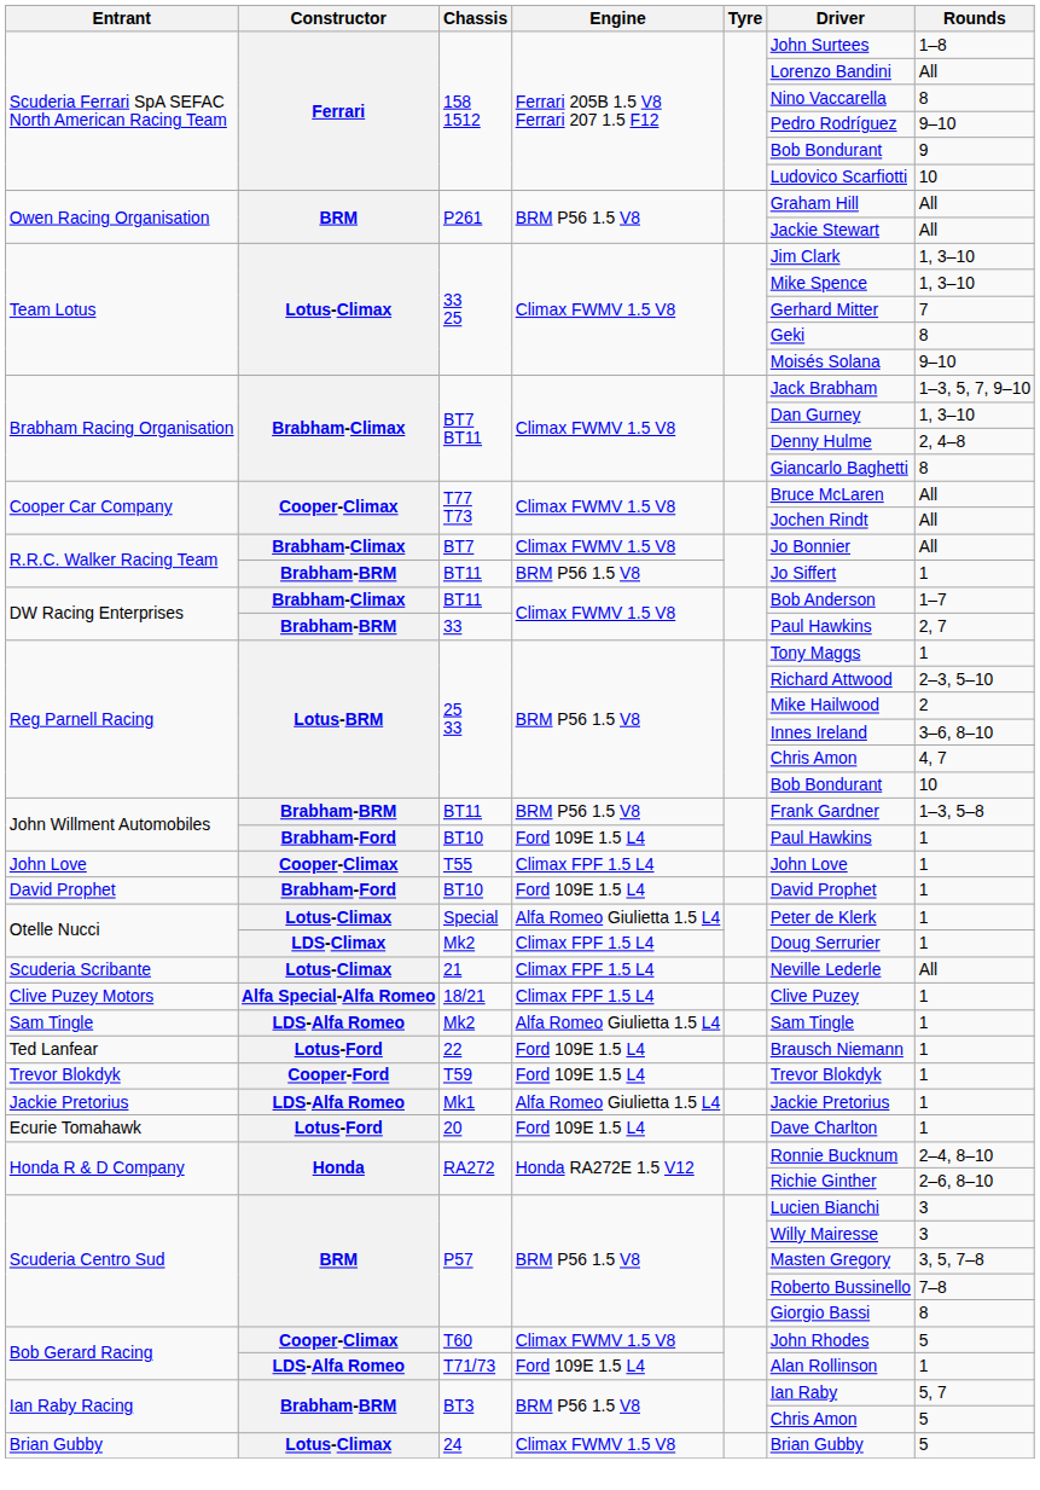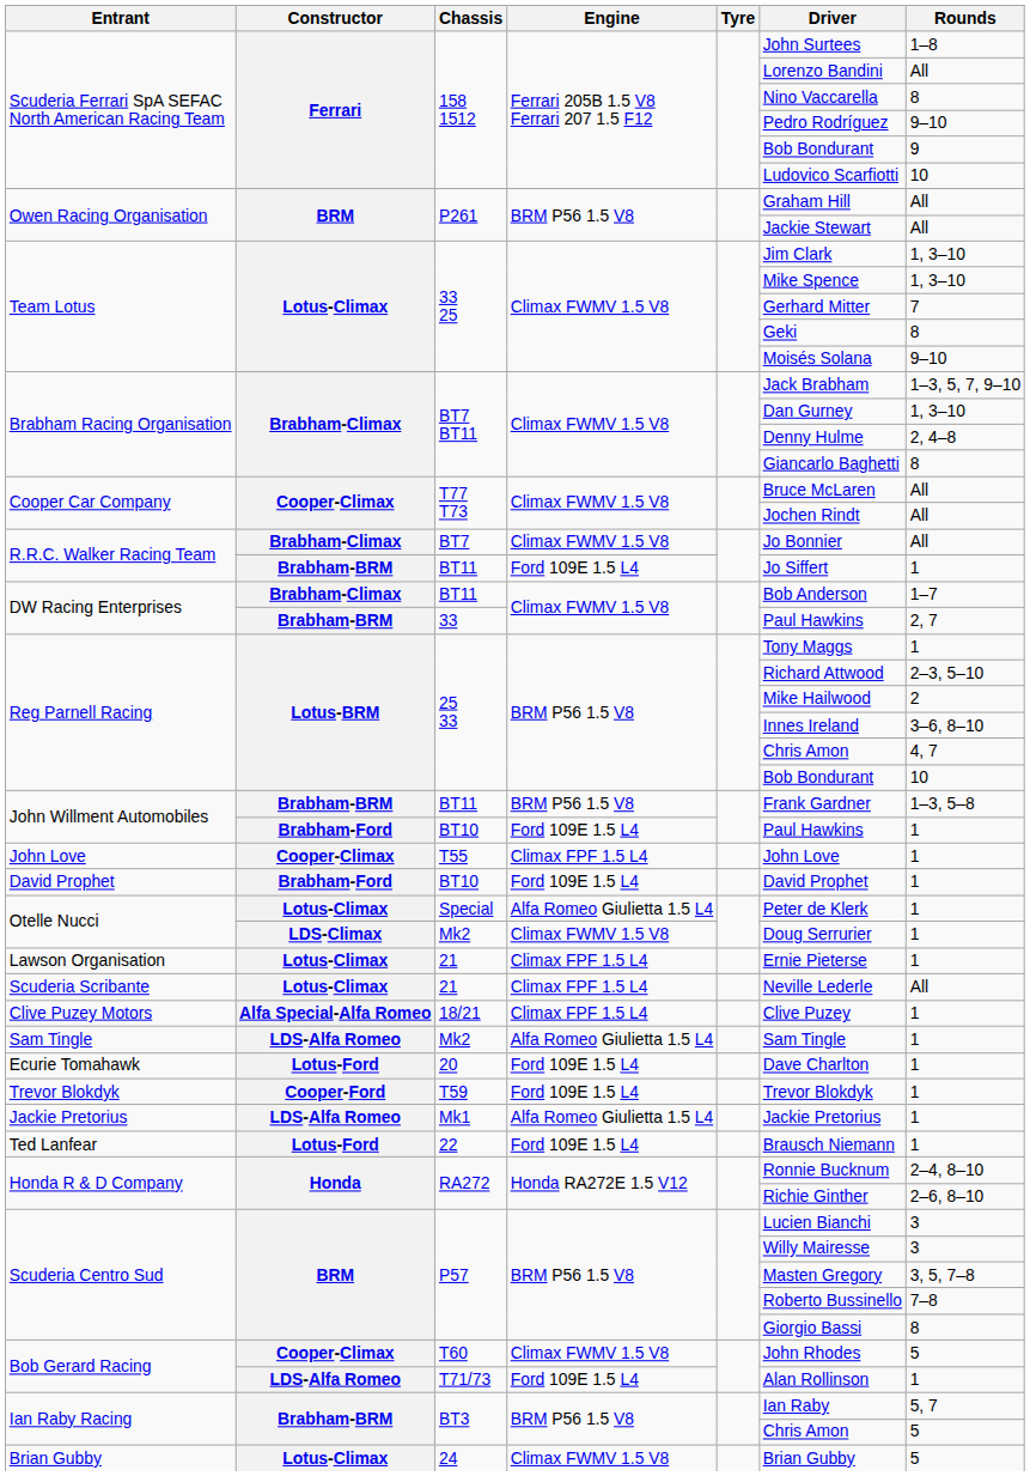 <table class="wikitable sortable" style="font-size: 85%">
 <tr>
 <th>Entrant</th>
 <th>Constructor</th>
 <th>Chassis</th>
 <th>Engine</th>
 <th>Tyre</th>
 <th>Driver</th>
 <th>Rounds</th>
 </tr>
 <tr>
 <td rowspan=6> <a href='#'>Scuderia Ferrari</a> SpA SEFAC<br> <a href='#'>North American Racing Team</a></td>
 <th rowspan=6><a href='#'>Ferrari</a></th>
 <td rowspan=6><a href='#'>158</a><br><a href='#'>1512</a></td>
 <td rowspan=6><a href='#'>Ferrari</a> 205B 1.5 <a href='#'>V8</a><br><a href='#'>Ferrari</a> 207 1.5 <a href='#'>F12</a></td>
 <td rowspan=6></td>
 <td> <a href='#'>John Surtees</a></td>
 <td>1–8</td>
 </tr>
 <tr>
 <td> <a href='#'>Lorenzo Bandini</a></td>
 <td>All</td>
 </tr>
 <tr>
 <td> <a href='#'>Nino Vaccarella</a></td>
 <td>8</td>
 </tr>
 <tr>
 <td> <a href='#'>Pedro Rodríguez</a></td>
 <td>9–10</td>
 </tr>
 <tr>
 <td> <a href='#'>Bob Bondurant</a></td>
 <td>9</td>
 </tr>
 <tr>
 <td> <a href='#'>Ludovico Scarfiotti</a></td>
 <td>10</td>
 </tr>
 <tr>
 <td rowspan=2> <a href='#'>Owen Racing Organisation</a></td>
 <th rowspan=2><a href='#'>BRM</a></th>
 <td rowspan=2><a href='#'>P261</a></td>
 <td rowspan=2><a href='#'>BRM</a> P56 1.5 <a href='#'>V8</a></td>
 <td rowspan=2></td>
 <td> <a href='#'>Graham Hill</a></td>
 <td>All</td>
 </tr>
 <tr>
 <td> <a href='#'>Jackie Stewart</a></td>
 <td>All</td>
 </tr>
 <tr>
 <td rowspan=5> <a href='#'>Team Lotus</a></td>
 <th rowspan=5><a href='#'>Lotus</a>-<a href='#'>Climax</a></th>
 <td rowspan=5><a href='#'>33</a><br><a href='#'>25</a></td>
 <td rowspan=5><a href='#'>Climax FWMV 1.5 V8</a></td>
 <td rowspan=5></td>
 <td> <a href='#'>Jim Clark</a></td>
 <td>1, 3–10</td>
 </tr>
 <tr>
 <td> <a href='#'>Mike Spence</a></td>
 <td>1, 3–10</td>
 </tr>
 <tr>
 <td> <a href='#'>Gerhard Mitter</a></td>
 <td>7</td>
 </tr>
 <tr>
 <td> <a href='#'>Geki</a></td>
 <td>8</td>
 </tr>
 <tr>
 <td> <a href='#'>Moisés Solana</a></td>
 <td>9–10</td>
 </tr>
 <tr>
 <td rowspan=4> <a href='#'>Brabham Racing Organisation</a></td>
 <th rowspan=4><a href='#'>Brabham</a>-<a href='#'>Climax</a></th>
 <td rowspan=4><a href='#'>BT7</a><br><a href='#'>BT11</a></td>
 <td rowspan=4><a href='#'>Climax FWMV 1.5 V8</a></td>
 <td rowspan=4></td>
 <td> <a href='#'>Jack Brabham</a></td>
 <td>1–3, 5, 7, 9–10</td>
 </tr>
 <tr>
 <td> <a href='#'>Dan Gurney</a></td>
 <td>1, 3–10</td>
 </tr>
 <tr>
 <td> <a href='#'>Denny Hulme</a></td>
 <td>2, 4–8</td>
 </tr>
 <tr>
 <td> <a href='#'>Giancarlo Baghetti</a></td>
 <td>8</td>
 </tr>
 <tr>
 <td rowspan=2> <a href='#'>Cooper Car Company</a></td>
 <th rowspan=2><a href='#'>Cooper</a>-<a href='#'>Climax</a></th>
 <td rowspan=2><a href='#'>T77</a><br><a href='#'>T73</a></td>
 <td rowspan=2><a href='#'>Climax FWMV 1.5 V8</a></td>
 <td rowspan=2></td>
 <td> <a href='#'>Bruce McLaren</a></td>
 <td>All</td>
 </tr>
 <tr>
 <td> <a href='#'>Jochen Rindt</a></td>
 <td>All</td>
 </tr>
 <tr>
 <td rowspan=2> <a href='#'>R.R.C. Walker Racing Team</a></td>
 <th><a href='#'>Brabham</a>-<a href='#'>Climax</a></th>
 <td><a href='#'>BT7</a></td>
 <td><a href='#'>Climax FWMV 1.5 V8</a></td>
 <td rowspan=2></td>
 <td> <a href='#'>Jo Bonnier</a></td>
 <td>All</td>
 </tr>
 <tr>
 <th><a href='#'>Brabham</a>-<a href='#'>BRM</a></th>
 <td><a href='#'>BT11</a></td>
-<td><a href='#'>BRM</a> P56 1.5 <a href='#'>V8</a></td>
+<td><a href='#'>Ford</a> 109E 1.5 <a href='#'>L4</a></td>
 <td> <a href='#'>Jo Siffert</a></td>
 <td>1</td>
 </tr>
 <tr>
 <td rowspan=2> DW Racing Enterprises</td>
 <th><a href='#'>Brabham</a>-<a href='#'>Climax</a></th>
 <td><a href='#'>BT11</a></td>
 <td rowspan=2><a href='#'>Climax FWMV 1.5 V8</a></td>
 <td rowspan=2></td>
 <td> <a href='#'>Bob Anderson</a></td>
 <td>1–7</td>
 </tr>
 <tr>
 <th><a href='#'>Brabham</a>-<a href='#'>BRM</a></th>
 <td><a href='#'>33</a></td>
 <td> <a href='#'>Paul Hawkins</a></td>
 <td>2, 7</td>
 </tr>
 <tr>
 <td rowspan=6> <a href='#'>Reg Parnell Racing</a></td>
 <th rowspan=6><a href='#'>Lotus</a>-<a href='#'>BRM</a></th>
 <td rowspan=6><a href='#'>25</a><br><a href='#'>33</a></td>
 <td rowspan=6><a href='#'>BRM</a> P56 1.5 <a href='#'>V8</a></td>
 <td rowspan=6></td>
 <td> <a href='#'>Tony Maggs</a></td>
 <td>1</td>
 </tr>
 <tr>
 <td> <a href='#'>Richard Attwood</a></td>
 <td>2–3, 5–10</td>
 </tr>
 <tr>
 <td> <a href='#'>Mike Hailwood</a></td>
 <td>2</td>
 </tr>
 <tr>
 <td> <a href='#'>Innes Ireland</a></td>
 <td>3–6, 8–10</td>
 </tr>
 <tr>
 <td> <a href='#'>Chris Amon</a></td>
 <td>4, 7</td>
 </tr>
 <tr>
 <td> <a href='#'>Bob Bondurant</a></td>
 <td>10</td>
 </tr>
 <tr>
 <td rowspan=2> John Willment Automobiles</td>
 <th><a href='#'>Brabham</a>-<a href='#'>BRM</a></th>
 <td><a href='#'>BT11</a></td>
 <td><a href='#'>BRM</a> P56 1.5 <a href='#'>V8</a></td>
 <td rowspan=2></td>
 <td> <a href='#'>Frank Gardner</a></td>
 <td>1–3, 5–8</td>
 </tr>
 <tr>
 <th><a href='#'>Brabham</a>-<a href='#'>Ford</a></th>
 <td><a href='#'>BT10</a></td>
 <td><a href='#'>Ford</a> 109E 1.5 <a href='#'>L4</a></td>
 <td> <a href='#'>Paul Hawkins</a></td>
 <td>1</td>
 </tr>
 <tr>
 <td> <a href='#'>John Love</a></td>
 <th><a href='#'>Cooper</a>-<a href='#'>Climax</a></th>
 <td><a href='#'>T55</a></td>
 <td><a href='#'>Climax FPF 1.5 L4</a></td>
 <td></td>
 <td> <a href='#'>John Love</a></td>
 <td>1</td>
 </tr>
 <tr>
 <td> <a href='#'>David Prophet</a></td>
 <th><a href='#'>Brabham</a>-<a href='#'>Ford</a></th>
 <td><a href='#'>BT10</a></td>
 <td><a href='#'>Ford</a> 109E 1.5 <a href='#'>L4</a></td>
 <td></td>
 <td> <a href='#'>David Prophet</a></td>
 <td>1</td>
 </tr>
 <tr>
 <td rowspan=2> Otelle Nucci</td>
 <th><a href='#'>Lotus</a>-<a href='#'>Climax</a></th>
 <td><a href='#'>Special</a></td>
 <td><a href='#'>Alfa Romeo</a> Giulietta 1.5 <a href='#'>L4</a></td>
 <td rowspan=2></td>
 <td> <a href='#'>Peter de Klerk</a></td>
 <td>1</td>
 </tr>
 <tr>
 <th><a href='#'>LDS</a>-<a href='#'>Climax</a></th>
 <td><a href='#'>Mk2</a></td>
+<td><a href='#'>Climax FWMV 1.5 V8</a></td>
+<td> <a href='#'>Doug Serrurier</a></td>
+<td>1</td>
+</tr>
+<tr>
+<td> Lawson Organisation</td>
+<th><a href='#'>Lotus</a>-<a href='#'>Climax</a></th>
+<td><a href='#'>21</a></td>
 <td><a href='#'>Climax FPF 1.5 L4</a></td>
-<td> <a href='#'>Doug Serrurier</a></td>
+<td></td>
+<td> <a href='#'>Ernie Pieterse</a></td>
 <td>1</td>
 </tr>
 <tr>
 <td> <a href='#'>Scuderia Scribante</a></td>
 <th><a href='#'>Lotus</a>-<a href='#'>Climax</a></th>
 <td><a href='#'>21</a></td>
 <td><a href='#'>Climax FPF 1.5 L4</a></td>
 <td></td>
 <td> <a href='#'>Neville Lederle</a></td>
 <td>All</td>
 </tr>
 <tr>
 <td> <a href='#'>Clive Puzey Motors</a></td>
 <th><a href='#'>Alfa Special</a>-<a href='#'>Alfa Romeo</a></th>
 <td><a href='#'>18/21</a></td>
 <td><a href='#'>Climax FPF 1.5 L4</a></td>
 <td></td>
 <td> <a href='#'>Clive Puzey</a></td>
 <td>1</td>
 </tr>
 <tr>
 <td> <a href='#'>Sam Tingle</a></td>
 <th><a href='#'>LDS</a>-<a href='#'>Alfa Romeo</a></th>
 <td><a href='#'>Mk2</a></td>
 <td><a href='#'>Alfa Romeo</a> Giulietta 1.5 <a href='#'>L4</a></td>
 <td></td>
 <td> <a href='#'>Sam Tingle</a></td>
 <td>1</td>
 </tr>
 <tr>
-<td> Ted Lanfear</td>
+<td> Ecurie Tomahawk</td>
 <th><a href='#'>Lotus</a>-<a href='#'>Ford</a></th>
-<td><a href='#'>22</a></td>
+<td><a href='#'>20</a></td>
 <td><a href='#'>Ford</a> 109E 1.5 <a href='#'>L4</a></td>
 <td></td>
-<td> <a href='#'>Brausch Niemann</a></td>
+<td> <a href='#'>Dave Charlton</a></td>
 <td>1</td>
 </tr>
 <tr>
 <td> <a href='#'>Trevor Blokdyk</a></td>
 <th><a href='#'>Cooper</a>-<a href='#'>Ford</a></th>
 <td><a href='#'>T59</a></td>
 <td><a href='#'>Ford</a> 109E 1.5 <a href='#'>L4</a></td>
 <td></td>
 <td> <a href='#'>Trevor Blokdyk</a></td>
 <td>1</td>
 </tr>
 <tr>
 <td> <a href='#'>Jackie Pretorius</a></td>
 <th><a href='#'>LDS</a>-<a href='#'>Alfa Romeo</a></th>
 <td><a href='#'>Mk1</a></td>
 <td><a href='#'>Alfa Romeo</a> Giulietta 1.5 <a href='#'>L4</a></td>
 <td></td>
 <td> <a href='#'>Jackie Pretorius</a></td>
 <td>1</td>
 </tr>
 <tr>
-<td> Ecurie Tomahawk</td>
+<td> Ted Lanfear</td>
 <th><a href='#'>Lotus</a>-<a href='#'>Ford</a></th>
-<td><a href='#'>20</a></td>
+<td><a href='#'>22</a></td>
 <td><a href='#'>Ford</a> 109E 1.5 <a href='#'>L4</a></td>
 <td></td>
-<td> <a href='#'>Dave Charlton</a></td>
+<td> <a href='#'>Brausch Niemann</a></td>
 <td>1</td>
 </tr>
 <tr>
 <td rowspan=2> <a href='#'>Honda R & D Company</a></td>
 <th rowspan=2><a href='#'>Honda</a></th>
 <td rowspan=2><a href='#'>RA272</a></td>
 <td rowspan=2><a href='#'>Honda</a> RA272E 1.5 <a href='#'>V12</a></td>
 <td rowspan=2></td>
 <td> <a href='#'>Ronnie Bucknum</a></td>
 <td>2–4, 8–10</td>
 </tr>
 <tr>
 <td> <a href='#'>Richie Ginther</a></td>
 <td>2–6, 8–10</td>
 </tr>
 <tr>
 <td rowspan=5> <a href='#'>Scuderia Centro Sud</a></td>
 <th rowspan=5><a href='#'>BRM</a></th>
 <td rowspan=5><a href='#'>P57</a></td>
 <td rowspan=5><a href='#'>BRM</a> P56 1.5 <a href='#'>V8</a></td>
 <td rowspan=5></td>
 <td> <a href='#'>Lucien Bianchi</a></td>
 <td>3</td>
 </tr>
 <tr>
 <td> <a href='#'>Willy Mairesse</a></td>
 <td>3</td>
 </tr>
 <tr>
 <td> <a href='#'>Masten Gregory</a></td>
 <td>3, 5, 7–8</td>
 </tr>
 <tr>
 <td> <a href='#'>Roberto Bussinello</a></td>
 <td>7–8</td>
 </tr>
 <tr>
 <td> <a href='#'>Giorgio Bassi</a></td>
 <td>8</td>
 </tr>
 <tr>
 <td rowspan=2> <a href='#'>Bob Gerard Racing</a></td>
 <th><a href='#'>Cooper</a>-<a href='#'>Climax</a></th>
 <td><a href='#'>T60</a></td>
 <td><a href='#'>Climax FWMV 1.5 V8</a></td>
 <td rowspan=2></td>
 <td> <a href='#'>John Rhodes</a></td>
 <td>5</td>
 </tr>
 <tr>
 <th><a href='#'>LDS</a>-<a href='#'>Alfa Romeo</a></th>
 <td><a href='#'>T71/73</a></td>
 <td><a href='#'>Ford</a> 109E 1.5 <a href='#'>L4</a></td>
 <td> <a href='#'>Alan Rollinson</a></td>
 <td>1</td>
 </tr>
 <tr>
 <td rowspan=2> <a href='#'>Ian Raby Racing</a></td>
 <th rowspan=2><a href='#'>Brabham</a>-<a href='#'>BRM</a></th>
 <td rowspan=2><a href='#'>BT3</a></td>
 <td rowspan=2><a href='#'>BRM</a> P56 1.5 <a href='#'>V8</a></td>
 <td rowspan=2></td>
 <td> <a href='#'>Ian Raby</a></td>
 <td>5, 7</td>
 </tr>
 <tr>
 <td> <a href='#'>Chris Amon</a></td>
 <td>5</td>
 </tr>
 <tr>
 <td> <a href='#'>Brian Gubby</a></td>
 <th><a href='#'>Lotus</a>-<a href='#'>Climax</a></th>
 <td><a href='#'>24</a></td>
 <td><a href='#'>Climax FWMV 1.5 V8</a></td>
 <td></td>
 <td> <a href='#'>Brian Gubby</a></td>
 <td>5</td>
 </tr>
 <tr>
 </tr>
 </table>
